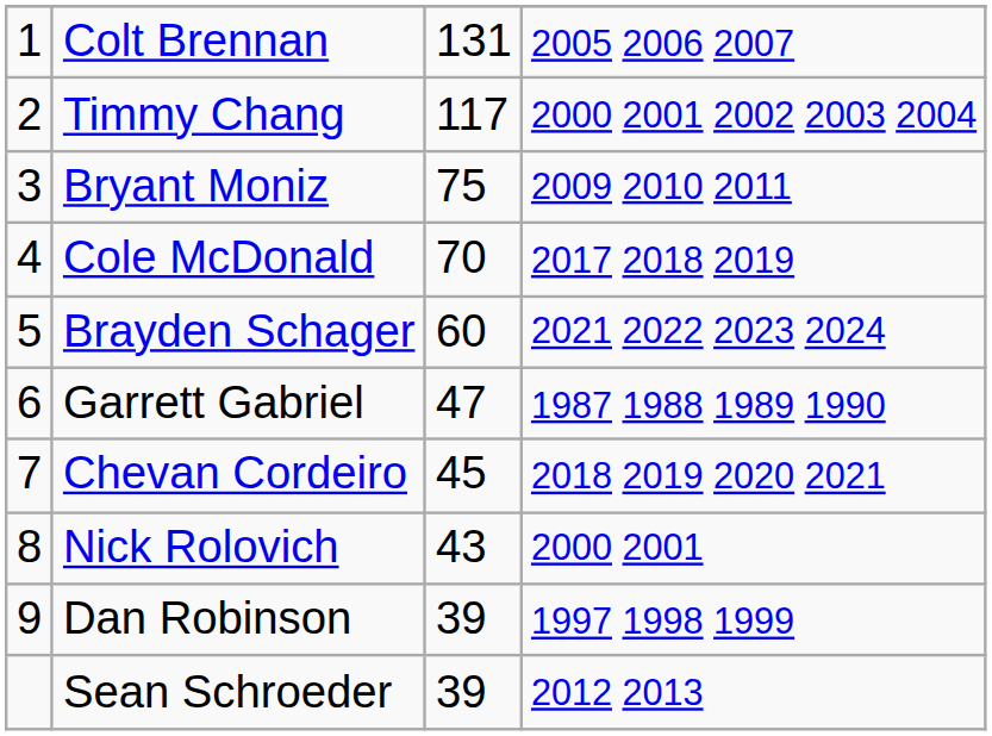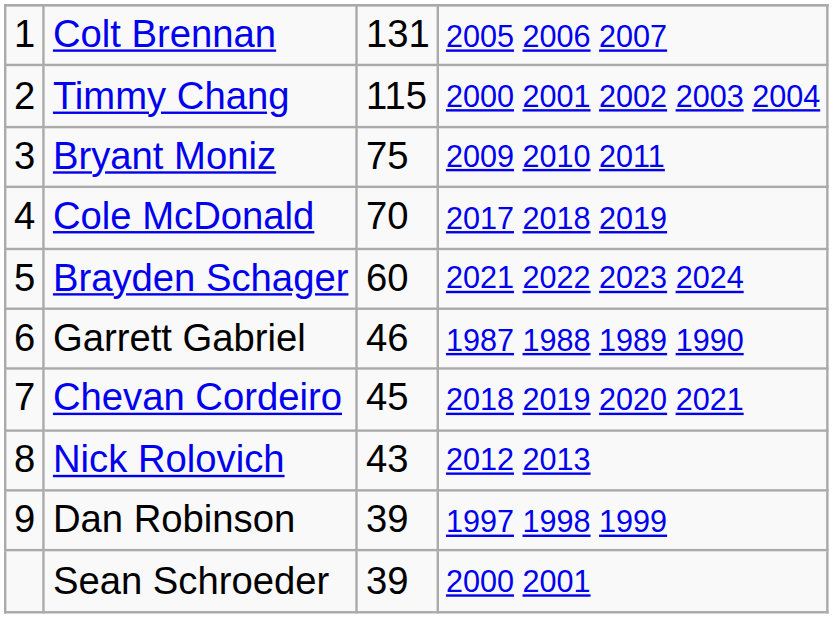 <table class="wikitable">
 <tr>
 </tr>
 <tr>
 <td>1</td>
 <td><a href='#'>Colt Brennan</a></td>
 <td>131</td>
 <td style="font-size:80%;"><a href='#'>2005</a> <a href='#'>2006</a> <a href='#'>2007</a></td>
 </tr>
 <tr>
 <td>2</td>
 <td><a href='#'>Timmy Chang</a></td>
-<td>117</td>
+<td>115</td>
 <td style="font-size:80%;"><a href='#'>2000</a> <a href='#'>2001</a> <a href='#'>2002</a> <a href='#'>2003</a> <a href='#'>2004</a></td>
 </tr>
 <tr>
 <td>3</td>
 <td><a href='#'>Bryant Moniz</a></td>
 <td>75</td>
 <td style="font-size:80%;"><a href='#'>2009</a> <a href='#'>2010</a> <a href='#'>2011</a></td>
 </tr>
 <tr>
 <td>4</td>
 <td><a href='#'>Cole McDonald</a></td>
 <td>70</td>
 <td style="font-size:80%;"><a href='#'>2017</a> <a href='#'>2018</a> <a href='#'>2019</a></td>
 </tr>
 <tr>
 <td>5</td>
 <td><a href='#'>Brayden Schager</a></td>
 <td>60</td>
 <td style="font-size:80%;"><a href='#'>2021</a> <a href='#'>2022</a> <a href='#'>2023</a> <a href='#'>2024</a></td>
 </tr>
 <tr>
 <td>6</td>
 <td>Garrett Gabriel</td>
-<td>47</td>
+<td>46</td>
 <td style="font-size:80%;"><a href='#'>1987</a> <a href='#'>1988</a> <a href='#'>1989</a> <a href='#'>1990</a></td>
 </tr>
 <tr>
 <td>7</td>
 <td><a href='#'>Chevan Cordeiro</a></td>
 <td>45</td>
 <td style="font-size:80%;"><a href='#'>2018</a> <a href='#'>2019</a> <a href='#'>2020</a> <a href='#'>2021</a></td>
 </tr>
 <tr>
 <td>8</td>
 <td><a href='#'>Nick Rolovich</a></td>
 <td>43</td>
-<td style="font-size:80%;"><a href='#'>2000</a> <a href='#'>2001</a></td>
+<td style="font-size:80%;"><a href='#'>2012</a> <a href='#'>2013</a></td>
 </tr>
 <tr>
 <td>9</td>
 <td>Dan Robinson</td>
 <td>39</td>
 <td style="font-size:80%;"><a href='#'>1997</a> <a href='#'>1998</a> <a href='#'>1999</a></td>
 </tr>
 <tr>
 <td></td>
 <td>Sean Schroeder</td>
 <td>39</td>
-<td style="font-size:80%;"><a href='#'>2012</a> <a href='#'>2013</a></td>
+<td style="font-size:80%;"><a href='#'>2000</a> <a href='#'>2001</a></td>
 </tr>
 </table>
